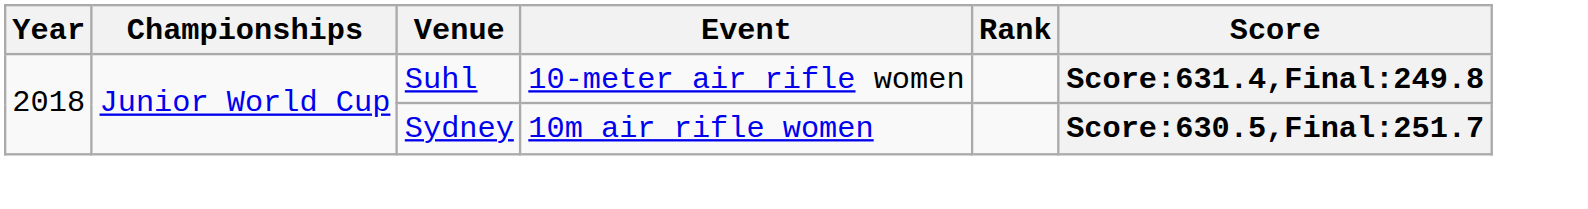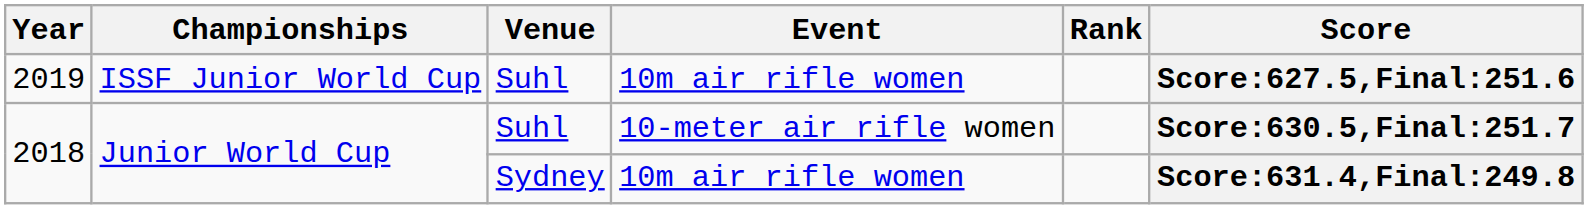 <table Class="wikitable sortable">
 <tr>
 <th>Year</th>
 <th>Championships</th>
 <th>Venue</th>
 <th>Event</th>
 <th>Rank</th>
 <th>Score</th>
 </tr>
 <tr>
+<td>2019</td>
+<td><a href='#'>ISSF Junior World Cup</a></td>
+<td><a href='#'>Suhl</a></td>
+<td><a href='#'>10m air rifle women</a></td>
+<td></td>
+<th>Score:627.5,Final:251.6</th>
+</tr>
+<tr>
 <td rowspan=2>2018</td>
 <td rowspan=2><a href='#'>Junior World Cup</a></td>
 <td><a href='#'>Suhl</a></td>
 <td><a href='#'>10-meter air rifle</a> women</td>
 <td></td>
-<th>Score:631.4,Final:249.8</th>
+<th>Score:630.5,Final:251.7</th>
 </tr>
 <tr>
 <td><a href='#'>Sydney</a></td>
 <td><a href='#'>10m air rifle women</a></td>
 <td></td>
-<th>Score:630.5,Final:251.7</th>
+<th>Score:631.4,Final:249.8</th>
 </tr>
 </table>
